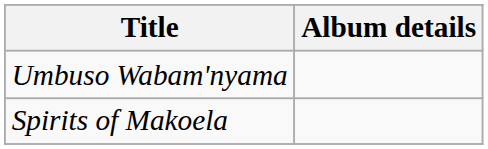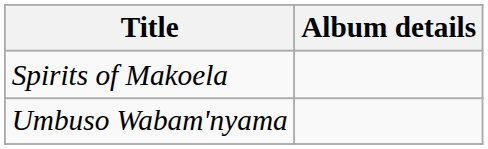 <table class="wikitable">
 <tr>
 <th>Title</th>
 <th>Album details</th>
 </tr>
 <tr>
+<td><em>Spirits of Makoela</em> </td>
+<td></td>
+</tr>
+<tr>
 <td><em>Umbuso Wabam'nyama</em> </td>
 <td></td>
 </tr>
-<tr>
-<td><em>Spirits of Makoela</em> </td>
-<td></td>
-</tr>
 </table>
